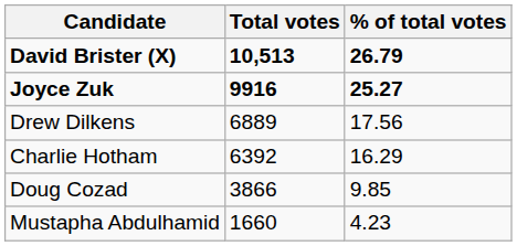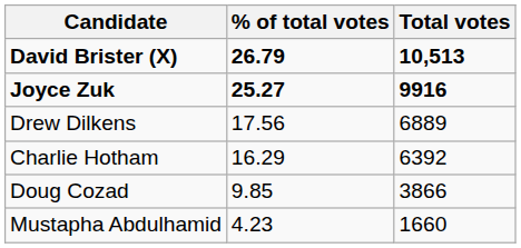 <table class="wikitable">
 <tr>
 <th>Candidate</th>
+<th>% of total votes</th>
 <th>Total votes</th>
-<th>% of total votes</th>
 </tr>
 <tr>
 <td><strong>David Brister (X)</strong></td>
+<td><strong>26.79</strong></td>
 <td><strong>10,513</strong></td>
-<td><strong>26.79</strong></td>
 </tr>
 <tr>
 <td><strong>Joyce Zuk</strong></td>
+<td><strong>25.27</strong></td>
 <td><strong>9916</strong></td>
-<td><strong>25.27</strong></td>
 </tr>
 <tr>
 <td>Drew Dilkens</td>
+<td>17.56</td>
 <td>6889</td>
-<td>17.56</td>
 </tr>
 <tr>
 <td>Charlie Hotham</td>
+<td>16.29</td>
 <td>6392</td>
-<td>16.29</td>
 </tr>
 <tr>
 <td>Doug Cozad</td>
+<td>9.85</td>
 <td>3866</td>
-<td>9.85</td>
 </tr>
 <tr>
 <td>Mustapha Abdulhamid</td>
+<td>4.23</td>
 <td>1660</td>
-<td>4.23</td>
 </tr>
 </table>
